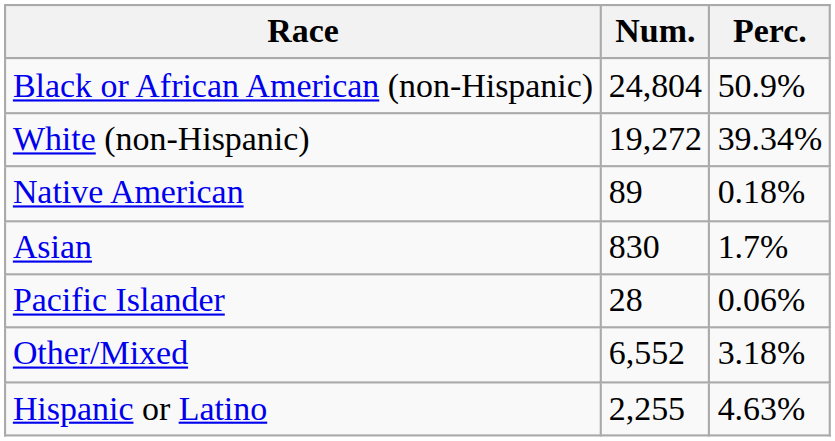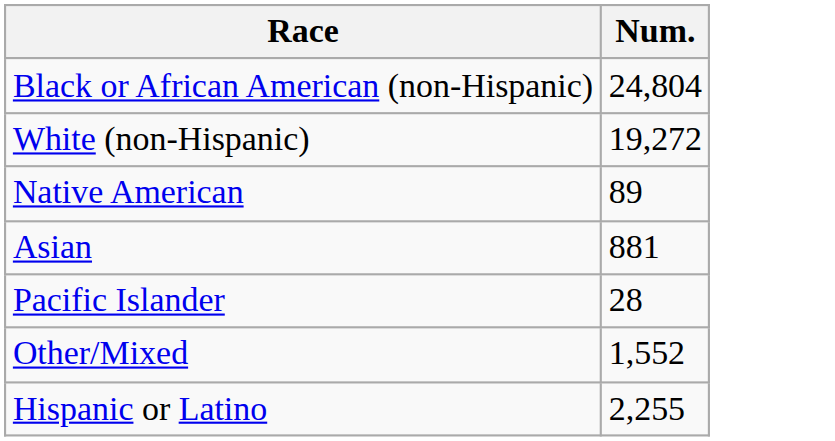 <table class="wikitable">
 <tr>
 <th>Race</th>
 <th>Num.</th>
-<th>Perc.</th>
 </tr>
 <tr>
 <td><a href='#'>Black or African American</a> (non-Hispanic)</td>
 <td>24,804</td>
-<td>50.9%</td>
 </tr>
 <tr>
 <td><a href='#'>White</a> (non-Hispanic)</td>
 <td>19,272</td>
-<td>39.34%</td>
 </tr>
 <tr>
 <td><a href='#'>Native American</a></td>
 <td>89</td>
-<td>0.18%</td>
 </tr>
 <tr>
 <td><a href='#'>Asian</a></td>
-<td>830</td>
-<td>1.7%</td>
+<td>881</td>
 </tr>
 <tr>
 <td><a href='#'>Pacific Islander</a></td>
 <td>28</td>
-<td>0.06%</td>
 </tr>
 <tr>
 <td><a href='#'>Other/Mixed</a></td>
-<td>6,552</td>
-<td>3.18%</td>
+<td>1,552</td>
 </tr>
 <tr>
 <td><a href='#'>Hispanic</a> or <a href='#'>Latino</a></td>
 <td>2,255</td>
-<td>4.63%</td>
 </tr>
 </table>
